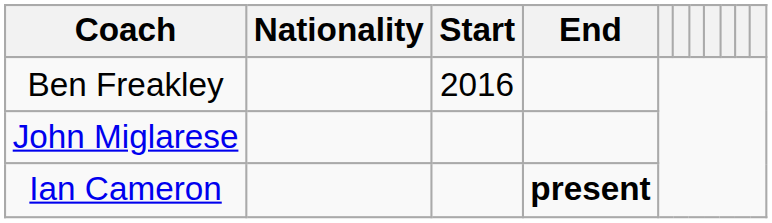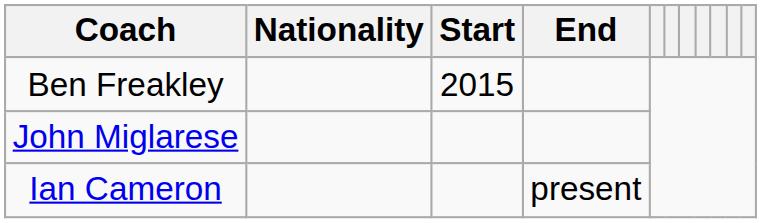 <table class="wikitable" style="text-align:center; margin-left: lem;">
 <tr>
 <th>Coach</th>
 <th>Nationality</th>
 <th>Start</th>
 <th>End</th>
 <th></th>
 <th></th>
 <th></th>
 <th></th>
 <th></th>
 <th></th>
 <th></th>
 </tr>
 <tr>
 <td>Ben Freakley</td>
 <td></td>
-<td>2016</td>
+<td>2015</td>
 <td><br></td>
 </tr>
 <tr>
 <td><a href='#'>John Miglarese</a></td>
 <td></td>
 <td></td>
 <td><br></td>
 </tr>
 <tr>
 <td><a href='#'>Ian Cameron</a></td>
 <td></td>
 <td></td>
-<td><strong>present<br></strong></td>
+<td>present<br></td>
 </tr>
 </table>
